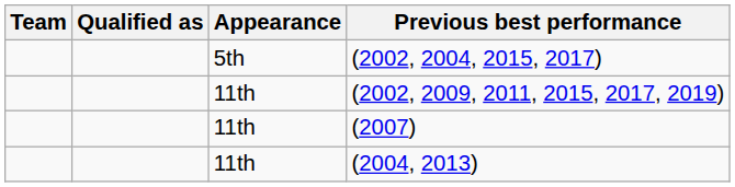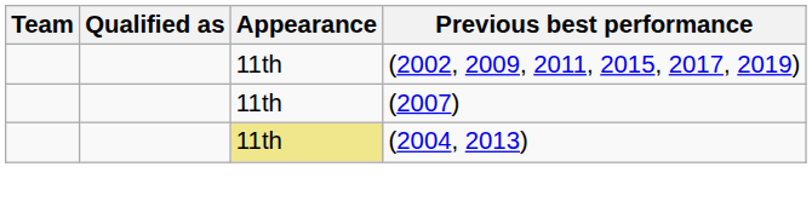 <table class="wikitable sortable">
 <tr>
 <th>Team</th>
 <th>Qualified as</th>
 <th data-sort-type="number">Appearance</th>
 <th>Previous best performance</th>
-</tr>
-<tr>
-<td></td>
-<td></td>
-<td>5th</td>
-<td> (<a href='#'>2002</a>, <a href='#'>2004</a>, <a href='#'>2015</a>, <a href='#'>2017</a>)</td>
 </tr>
 <tr>
 <td></td>
 <td></td>
 <td>11th</td>
 <td> (<a href='#'>2002</a>, <a href='#'>2009</a>, <a href='#'>2011</a>, <a href='#'>2015</a>, <a href='#'>2017</a>, <a href='#'>2019</a>)</td>
 </tr>
 <tr>
 <td></td>
 <td></td>
 <td>11th</td>
 <td> (<a href='#'>2007</a>)</td>
 </tr>
 <tr>
 <td></td>
 <td></td>
-<td>11th</td>
+<td style="background: khaki;">11th</td>
 <td> (<a href='#'>2004</a>, <a href='#'>2013</a>)</td>
 </tr>
 </table>
